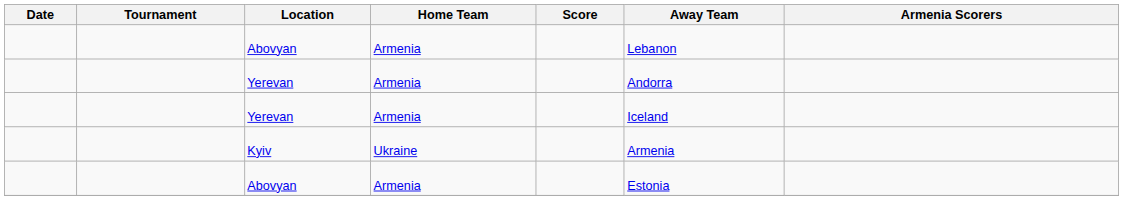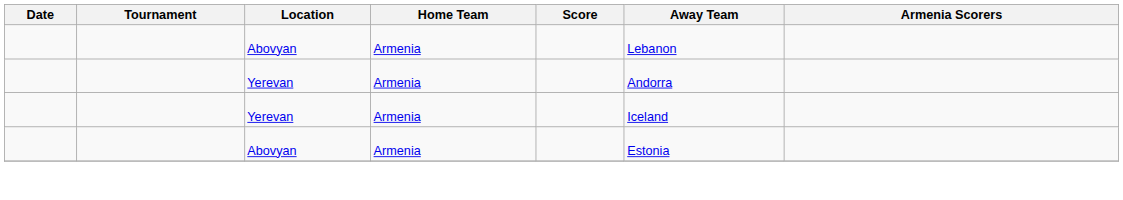 <table class="wikitable" width=80% style="font-size: 90%">
 <tr>
 <th>Date</th>
 <th>Tournament</th>
 <th>Location</th>
 <th>Home Team</th>
 <th>Score</th>
 <th>Away Team</th>
 <th width=30%>Armenia Scorers</th>
 </tr>
 <tr>
 <td></td>
 <td></td>
 <td><br><a href='#'>Abovyan</a></td>
 <td><br><a href='#'>Armenia</a></td>
 <td></td>
 <td><br><a href='#'>Lebanon</a></td>
 <td></td>
 </tr>
 <tr>
 <td></td>
 <td></td>
 <td><br><a href='#'>Yerevan</a></td>
 <td><br><a href='#'>Armenia</a></td>
 <td></td>
 <td><br><a href='#'>Andorra</a></td>
 <td></td>
 </tr>
 <tr>
 <td></td>
 <td></td>
 <td><br><a href='#'>Yerevan</a></td>
 <td><br><a href='#'>Armenia</a></td>
 <td></td>
 <td><br><a href='#'>Iceland</a></td>
 <td></td>
 </tr>
 <tr>
 <td></td>
 <td></td>
-<td><br><a href='#'>Kyiv</a></td>
-<td><br><a href='#'>Ukraine</a></td>
-<td></td>
-<td><br><a href='#'>Armenia</a></td>
-<td></td>
-</tr>
-<tr>
-<td></td>
-<td></td>
 <td><br><a href='#'>Abovyan</a></td>
 <td><br><a href='#'>Armenia</a></td>
 <td></td>
 <td><br><a href='#'>Estonia</a></td>
 <td></td>
 </tr>
 <tr>
 </tr>
 </table>
